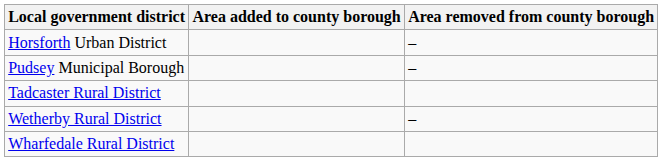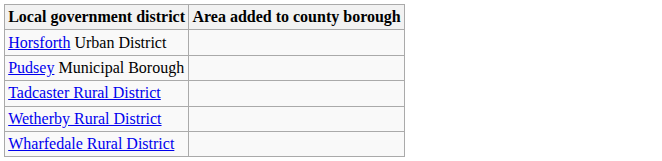 <table class="wikitable">
 <tr>
 <th>Local government district</th>
 <th>Area added to county borough</th>
-<th>Area removed from county borough</th>
 </tr>
 <tr>
 <td><a href='#'>Horsforth</a> Urban District</td>
 <td></td>
-<td>–</td>
 </tr>
 <tr>
 <td><a href='#'>Pudsey</a> Municipal Borough</td>
 <td></td>
-<td>–</td>
 </tr>
 <tr>
 <td><a href='#'>Tadcaster Rural District</a></td>
-<td></td>
 <td></td>
 </tr>
 <tr>
 <td><a href='#'>Wetherby Rural District</a></td>
 <td></td>
-<td>–</td>
 </tr>
 <tr>
 <td><a href='#'>Wharfedale Rural District</a></td>
 <td></td>
-<td></td>
 </tr>
 </table>
